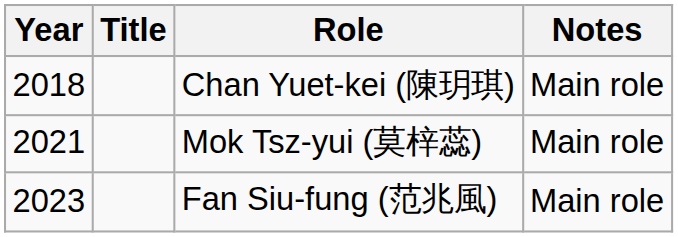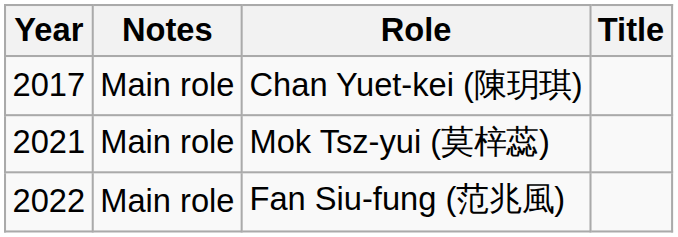 <table class="wikitable">
 <tr>
 <th>Year</th>
+<th>Notes</th>
+<th>Role</th>
 <th>Title</th>
-<th>Role</th>
-<th>Notes</th>
 </tr>
 <tr>
-<td>2018</td>
+<td>2017</td>
+<td>Main role</td>
+<td>Chan Yuet-kei (陳玥琪)</td>
 <td><em></em></td>
-<td>Chan Yuet-kei (陳玥琪)</td>
-<td>Main role</td>
 </tr>
 <tr>
 <td>2021</td>
+<td>Main role</td>
+<td>Mok Tsz-yui (莫梓蕊)</td>
 <td><em></em></td>
-<td>Mok Tsz-yui (莫梓蕊)</td>
-<td>Main role</td>
 </tr>
 <tr>
-<td>2023</td>
+<td>2022</td>
+<td>Main role</td>
+<td>Fan Siu-fung (范兆風)</td>
 <td><em></em></td>
-<td>Fan Siu-fung (范兆風)</td>
-<td>Main role</td>
 </tr>
 </table>
